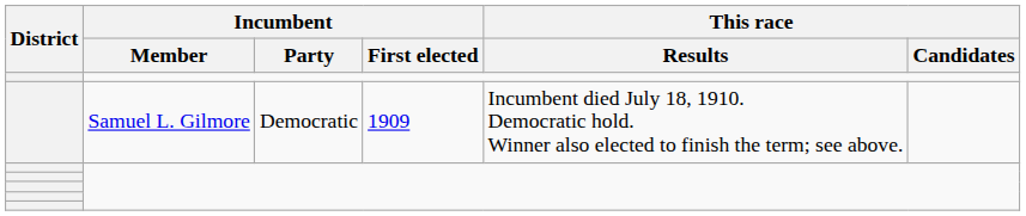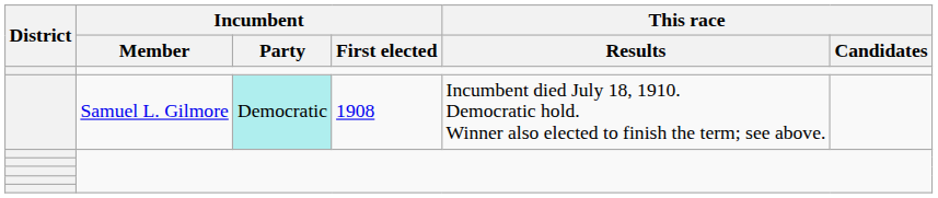 <table class=wikitable>
 <tr>
 <th rowspan=2>District</th>
 <th colspan=3>Incumbent</th>
 <th colspan=2>This race</th>
 </tr>
 <tr>
 <th>Member</th>
 <th>Party</th>
 <th>First elected</th>
 <th>Results</th>
 <th>Candidates</th>
 </tr>
 <tr>
 <th></th>
 </tr>
 <tr>
 <th></th>
 <td><a href='#'>Samuel L. Gilmore</a></td>
-<td>Democratic</td>
-<td><a href='#'>1909 </a></td>
+<td style="background: paleturquoise;">Democratic</td>
+<td><a href='#'>1908 </a></td>
 <td>Incumbent died July 18, 1910.<br>Democratic hold.<br>Winner also elected to finish the term; see above.</td>
 <td nowrap></td>
 </tr>
 <tr>
 <th></th>
 </tr>
 <tr>
 <th></th>
 </tr>
 <tr>
 <th></th>
 </tr>
 <tr>
 <th></th>
 </tr>
 <tr>
 <th></th>
 </tr>
 </table>
